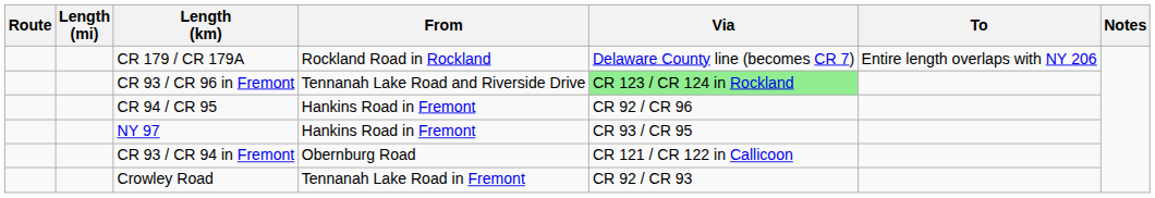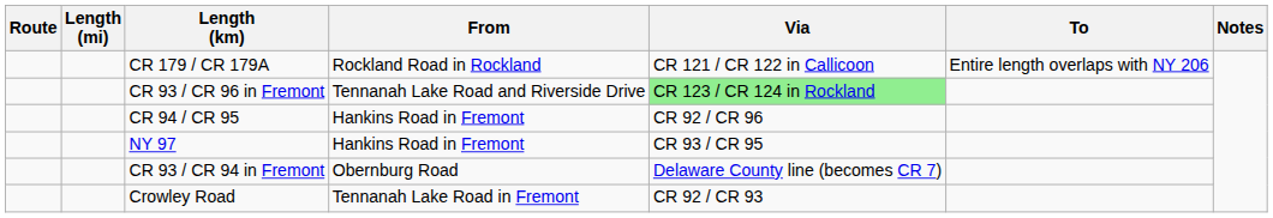 <table class="wikitable sortable">
 <tr>
 <th>Route</th>
 <th>Length<br>(mi)</th>
 <th>Length<br>(km)</th>
 <th class="unsortable">From</th>
 <th class="unsortable">Via</th>
 <th class="unsortable">To</th>
 <th class="unsortable">Notes</th>
 </tr>
 <tr>
 <td id="91"></td>
 <td></td>
 <td>CR 179 / CR 179A</td>
 <td>Rockland Road in <a href='#'>Rockland</a></td>
-<td><a href='#'>Delaware County</a> line (becomes <a href='#'>CR 7</a>)</td>
+<td>CR 121 / CR 122 in <a href='#'>Callicoon</a></td>
 <td>Entire length overlaps with <a href='#'>NY&nbsp;206</a></td>
 </tr>
 <tr>
 <td id="92"></td>
 <td></td>
 <td>CR 93 / CR 96 in <a href='#'>Fremont</a></td>
 <td>Tennanah Lake Road and Riverside Drive</td>
 <td style="background: lightgreen;">CR 123 / CR 124 in <a href='#'>Rockland</a></td>
 <td></td>
 </tr>
 <tr>
 <td id="93"></td>
 <td></td>
 <td>CR 94 / CR 95</td>
 <td>Hankins Road in <a href='#'>Fremont</a></td>
 <td>CR 92 / CR 96</td>
 <td></td>
 </tr>
 <tr>
 <td id="94"></td>
 <td></td>
 <td><a href='#'>NY&nbsp;97</a></td>
 <td>Hankins Road in <a href='#'>Fremont</a></td>
 <td>CR 93 / CR 95</td>
 <td></td>
 </tr>
 <tr>
 <td id="95"></td>
 <td></td>
 <td>CR 93 / CR 94 in <a href='#'>Fremont</a></td>
 <td>Obernburg Road</td>
-<td>CR 121 / CR 122 in <a href='#'>Callicoon</a></td>
+<td><a href='#'>Delaware County</a> line (becomes <a href='#'>CR 7</a>)</td>
 <td></td>
 </tr>
 <tr>
 <td id="96"></td>
 <td></td>
 <td>Crowley Road</td>
 <td>Tennanah Lake Road in <a href='#'>Fremont</a></td>
 <td>CR 92 / CR 93</td>
 <td></td>
 </tr>
 </table>
